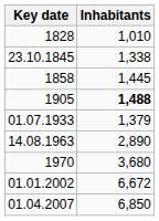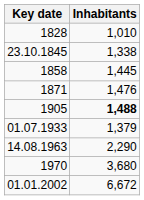 <table class="wikitable">
 <tr class="hintergrundfarbe12">
 <th>Key date</th>
 <th>Inhabitants</th>
 </tr>
 <tr>
 <td align="right">1828</td>
 <td align="right">1,010</td>
 </tr>
 <tr>
 <td align="right">23.10.1845</td>
 <td align="right">1,338</td>
 </tr>
 <tr>
 <td align="right">1858</td>
 <td align="right">1,445</td>
 </tr>
 <tr>
+<td align="right">1871</td>
+<td align="right">1,476</td>
+</tr>
+<tr>
 <td align="right">1905</td>
 <td align="right"><strong>1,488</strong></td>
 </tr>
 <tr>
 <td align="right">01.07.1933</td>
 <td align="right">1,379</td>
 </tr>
 <tr>
 <td align="right">14.08.1963</td>
-<td align="right">2,890</td>
+<td align="right">2,290</td>
 </tr>
 <tr>
 <td align="right">1970</td>
 <td align="right">3,680</td>
 </tr>
 <tr>
 <td align="right">01.01.2002</td>
 <td align="right">6,672</td>
 </tr>
-<tr>
-<td align="right">01.04.2007</td>
-<td align="right">6,850</td>
-</tr>
 </table>
